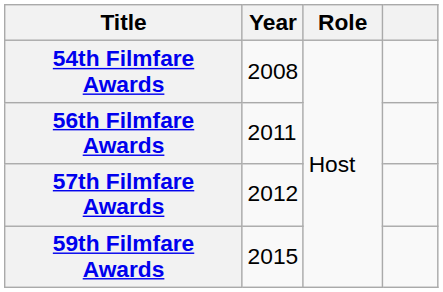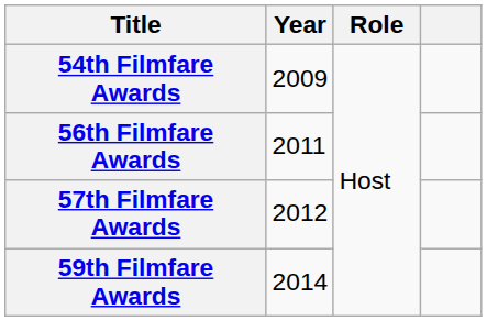 <table class="wikitable sortable plainrowheaders" style="text-align: margin;">
 <tr>
 <th scope="col" style="width: 10em;">Title</th>
 <th scope="col">Year</th>
 <th scope="col" style="width: 3em;">Role</th>
 <th scope="col" style="width: 2em;" class="unsortable"></th>
 </tr>
 <tr>
 <th scope="row"><a href='#'>54th Filmfare Awards</a></th>
-<td>2008</td>
+<td>2009</td>
 <td rowspan="4">Host</td>
 <td style="text-align:center;"></td>
 </tr>
 <tr>
 <th scope="row"><a href='#'>56th Filmfare Awards</a></th>
 <td>2011</td>
 <td style="text-align:center;"></td>
 </tr>
 <tr>
 <th scope="row"><a href='#'>57th Filmfare Awards</a></th>
 <td>2012</td>
 <td style="text-align:center;"></td>
 </tr>
 <tr>
 <th scope="row"><a href='#'>59th Filmfare Awards</a></th>
-<td>2015</td>
+<td>2014</td>
 <td style="text-align:center;"></td>
 </tr>
 </table>
